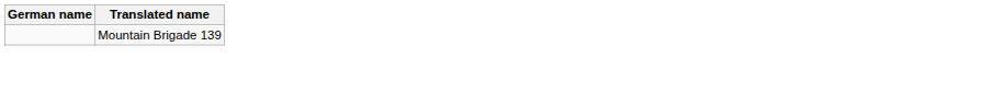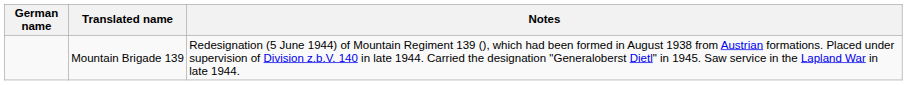 <table class="wikitable">
 <tr>
 <th>German name</th>
 <th>Translated name</th>
+<th>Notes</th>
 </tr>
 <tr>
 <td style="white-space: nowrap;"></td>
 <td style="white-space: nowrap;">Mountain Brigade 139</td>
+<td>Redesignation (5 June 1944) of Mountain Regiment 139 (), which had been formed in August 1938 from <a href='#'>Austrian</a> formations. Placed under supervision of <a href='#'>Division z.b.V. 140</a> in late 1944. Carried the designation "Generaloberst <a href='#'>Dietl</a>" in 1945. Saw service in the <a href='#'>Lapland War</a> in late 1944.</td>
 </tr>
 </table>
